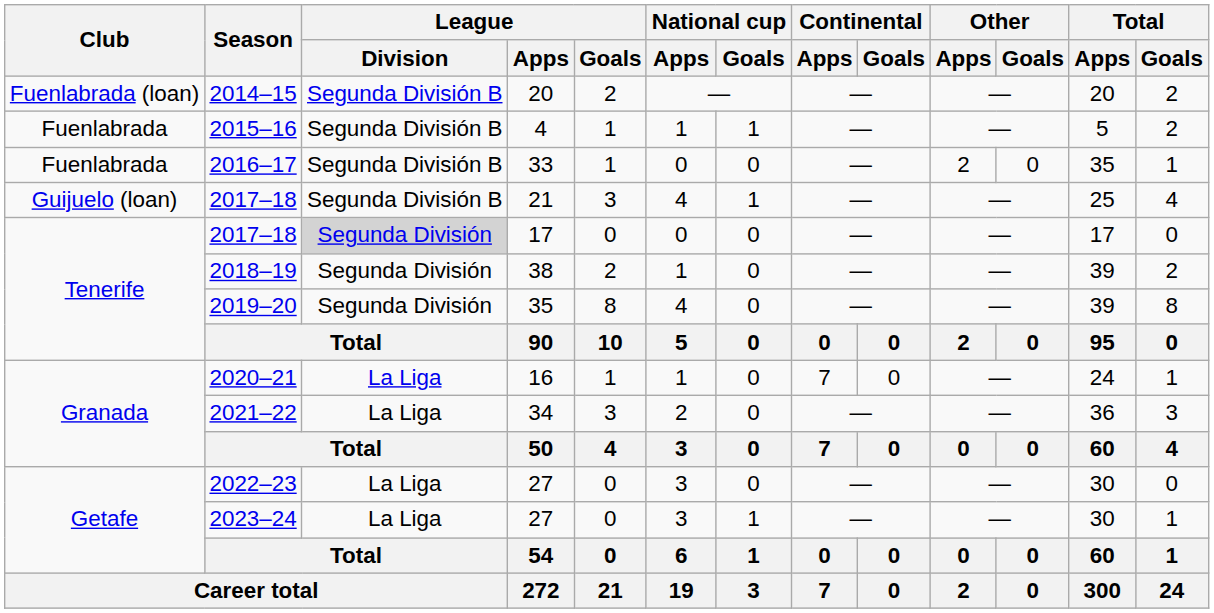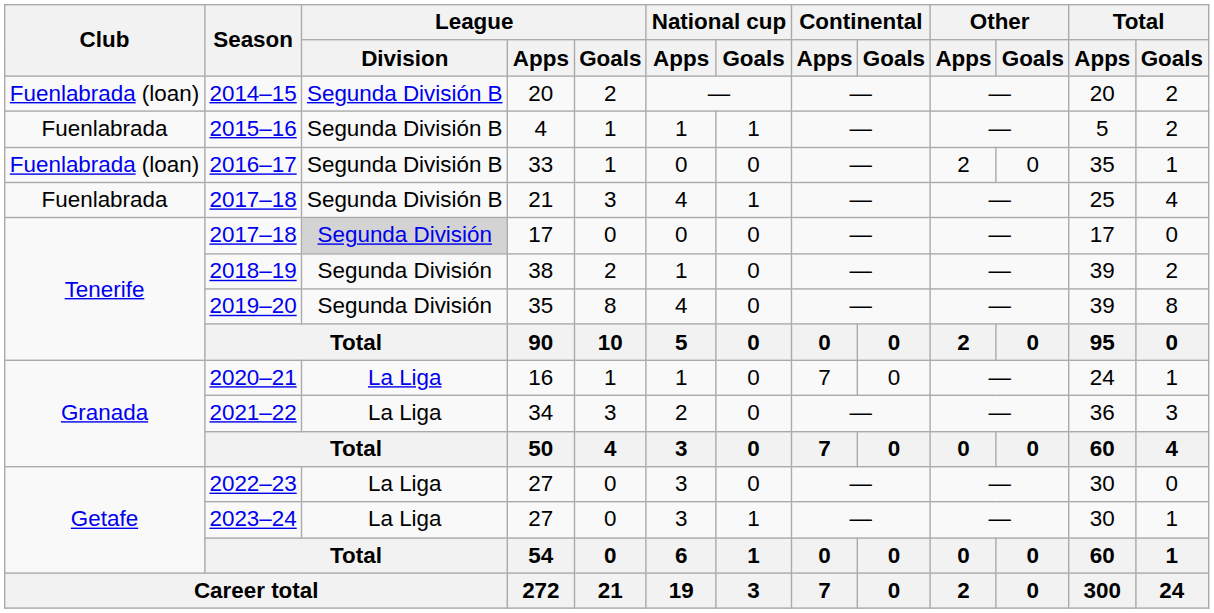 <table class="wikitable" style="text-align:center">
 <tr>
 <th rowspan="2">Club</th>
 <th rowspan="2">Season</th>
 <th colspan="3">League</th>
 <th colspan="2">National cup</th>
 <th colspan="2">Continental</th>
 <th colspan="2">Other</th>
 <th colspan="2">Total</th>
 </tr>
 <tr>
 <th>Division</th>
 <th>Apps</th>
 <th>Goals</th>
 <th>Apps</th>
 <th>Goals</th>
 <th>Apps</th>
 <th>Goals</th>
 <th>Apps</th>
 <th>Goals</th>
 <th>Apps</th>
 <th>Goals</th>
 </tr>
 <tr>
 <td><a href='#'>Fuenlabrada</a> (loan)</td>
 <td><a href='#'>2014–15</a></td>
 <td><a href='#'>Segunda División B</a></td>
 <td>20</td>
 <td>2</td>
 <td colspan="2">—</td>
 <td colspan="2">—</td>
 <td colspan="2">—</td>
 <td>20</td>
 <td>2</td>
 </tr>
 <tr>
 <td>Fuenlabrada</td>
 <td><a href='#'>2015–16</a></td>
 <td>Segunda División B</td>
 <td>4</td>
 <td>1</td>
 <td>1</td>
 <td>1</td>
 <td colspan="2">—</td>
 <td colspan="2">—</td>
 <td>5</td>
 <td>2</td>
 </tr>
 <tr>
-<td>Fuenlabrada</td>
+<td><a href='#'>Fuenlabrada</a> (loan)</td>
 <td><a href='#'>2016–17</a></td>
 <td>Segunda División B</td>
 <td>33</td>
 <td>1</td>
 <td>0</td>
 <td>0</td>
 <td colspan="2">—</td>
 <td>2</td>
 <td>0</td>
 <td>35</td>
 <td>1</td>
 </tr>
 <tr>
-<td><a href='#'>Guijuelo</a> (loan)</td>
+<td>Fuenlabrada</td>
 <td><a href='#'>2017–18</a></td>
 <td>Segunda División B</td>
 <td>21</td>
 <td>3</td>
 <td>4</td>
 <td>1</td>
 <td colspan="2">—</td>
 <td colspan="2">—</td>
 <td>25</td>
 <td>4</td>
 </tr>
 <tr>
 <td rowspan="4"><a href='#'>Tenerife</a></td>
 <td><a href='#'>2017–18</a></td>
 <td style="background: lightgrey;"><a href='#'>Segunda División</a></td>
 <td>17</td>
 <td>0</td>
 <td>0</td>
 <td>0</td>
 <td colspan="2">—</td>
 <td colspan="2">—</td>
 <td>17</td>
 <td>0</td>
 </tr>
 <tr>
 <td><a href='#'>2018–19</a></td>
 <td>Segunda División</td>
 <td>38</td>
 <td>2</td>
 <td>1</td>
 <td>0</td>
 <td colspan="2">—</td>
 <td colspan="2">—</td>
 <td>39</td>
 <td>2</td>
 </tr>
 <tr>
 <td><a href='#'>2019–20</a></td>
 <td>Segunda División</td>
 <td>35</td>
 <td>8</td>
 <td>4</td>
 <td>0</td>
 <td colspan="2">—</td>
 <td colspan="2">—</td>
 <td>39</td>
 <td>8</td>
 </tr>
 <tr>
 <th colspan="2">Total</th>
 <th>90</th>
 <th>10</th>
 <th>5</th>
 <th>0</th>
 <th>0</th>
 <th>0</th>
 <th>2</th>
 <th>0</th>
 <th>95</th>
 <th>0</th>
 </tr>
 <tr>
 <td rowspan="3"><a href='#'>Granada</a></td>
 <td><a href='#'>2020–21</a></td>
 <td><a href='#'>La Liga</a></td>
 <td>16</td>
 <td>1</td>
 <td>1</td>
 <td>0</td>
 <td>7</td>
 <td>0</td>
 <td colspan="2">—</td>
 <td>24</td>
 <td>1</td>
 </tr>
 <tr>
 <td><a href='#'>2021–22</a></td>
 <td>La Liga</td>
 <td>34</td>
 <td>3</td>
 <td>2</td>
 <td>0</td>
 <td colspan="2">—</td>
 <td colspan="2">—</td>
 <td>36</td>
 <td>3</td>
 </tr>
 <tr>
 <th colspan="2">Total</th>
 <th>50</th>
 <th>4</th>
 <th>3</th>
 <th>0</th>
 <th>7</th>
 <th>0</th>
 <th>0</th>
 <th>0</th>
 <th>60</th>
 <th>4</th>
 </tr>
 <tr>
 <td rowspan="3"><a href='#'>Getafe</a></td>
 <td><a href='#'>2022–23</a></td>
 <td>La Liga</td>
 <td>27</td>
 <td>0</td>
 <td>3</td>
 <td>0</td>
 <td colspan="2">—</td>
 <td colspan="2">—</td>
 <td>30</td>
 <td>0</td>
 </tr>
 <tr>
 <td><a href='#'>2023–24</a></td>
 <td>La Liga</td>
 <td>27</td>
 <td>0</td>
 <td>3</td>
 <td>1</td>
 <td colspan="2">—</td>
 <td colspan="2">—</td>
 <td>30</td>
 <td>1</td>
 </tr>
 <tr>
 <th colspan="2">Total</th>
 <th>54</th>
 <th>0</th>
 <th>6</th>
 <th>1</th>
 <th>0</th>
 <th>0</th>
 <th>0</th>
 <th>0</th>
 <th>60</th>
 <th>1</th>
 </tr>
 <tr>
 <th colspan="3">Career total</th>
 <th>272</th>
 <th>21</th>
 <th>19</th>
 <th>3</th>
 <th>7</th>
 <th>0</th>
 <th>2</th>
 <th>0</th>
 <th>300</th>
 <th>24</th>
 </tr>
 </table>
